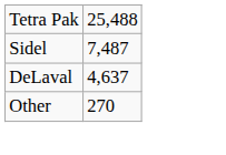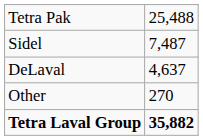 <table class="wikitable">
 <tr>
 <td>Tetra Pak</td>
 <td>25,488</td>
 </tr>
 <tr>
 <td>Sidel</td>
 <td>7,487</td>
 </tr>
 <tr>
 <td>DeLaval</td>
 <td>4,637</td>
 </tr>
 <tr>
 <td>Other</td>
 <td>270</td>
 </tr>
+<tr>
+<td><strong>Tetra Laval Group</strong></td>
+<td><strong>35,882</strong></td>
+</tr>
 </table>
